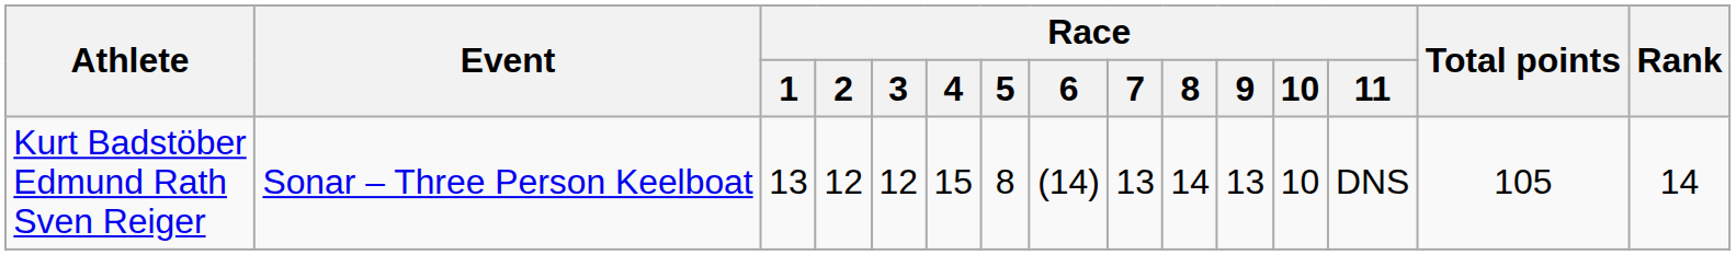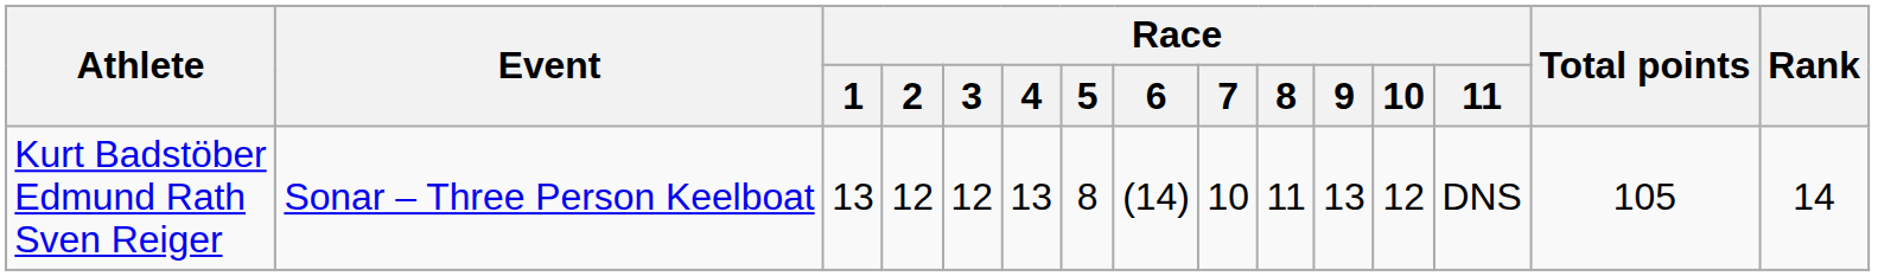 <table class=wikitable>
 <tr>
 <th rowspan="2">Athlete</th>
 <th rowspan="2">Event</th>
 <th colspan="11">Race</th>
 <th rowspan="2">Total points</th>
 <th rowspan="2">Rank</th>
 </tr>
 <tr>
 <th width="15">1</th>
 <th width="15">2</th>
 <th width="15">3</th>
 <th width="15">4</th>
 <th width="15">5</th>
 <th width="15">6</th>
 <th width="15">7</th>
 <th width="15">8</th>
 <th width="15">9</th>
 <th width="15">10</th>
 <th width="15">11</th>
 </tr>
 <tr>
 <td><a href='#'>Kurt Badstöber</a> <br> <a href='#'>Edmund Rath</a> <br><a href='#'>Sven Reiger</a></td>
 <td><a href='#'>Sonar – Three Person Keelboat</a></td>
 <td align=center>13</td>
 <td align=center>12</td>
 <td align=center>12</td>
-<td align=center>15</td>
+<td align=center>13</td>
 <td align=center>8</td>
 <td align=center>(14)</td>
+<td align=center>10</td>
+<td align=center>11</td>
 <td align=center>13</td>
-<td align=center>14</td>
-<td align=center>13</td>
-<td align=center>10</td>
+<td align=center>12</td>
 <td align=center>DNS</td>
 <td align=center>105</td>
 <td align=center>14</td>
 </tr>
 </table>
